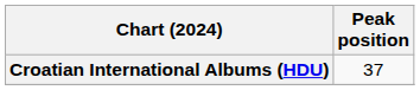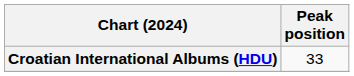 <table class="wikitable sortable plainrowheaders" style="text-align:center">
 <tr>
 <th scope="col">Chart (2024)</th>
 <th scope="col">Peak<br>position</th>
 </tr>
 <tr>
 <th scope="row">Croatian International Albums (<a href='#'>HDU</a>)</th>
-<td>37</td>
+<td>33</td>
 </tr>
 <tr>
 </tr>
 <tr>
 </tr>
 </table>
